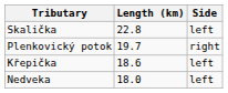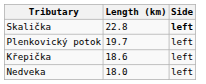 <table class="wikitable">
 <tr>
 <th>Tributary</th>
 <th>Length (km)</th>
 <th>Side</th>
 </tr>
 <tr>
 <td>Skalička</td>
 <td>22.8</td>
-<td>left</td>
+<td><strong>left</strong></td>
 </tr>
 <tr>
 <td>Plenkovický potok</td>
 <td>19.7</td>
-<td>right</td>
+<td>left</td>
 </tr>
 <tr>
 <td>Křepička</td>
 <td>18.6</td>
 <td>left</td>
 </tr>
 <tr>
 <td>Nedveka</td>
 <td>18.0</td>
 <td>left</td>
 </tr>
 </table>
